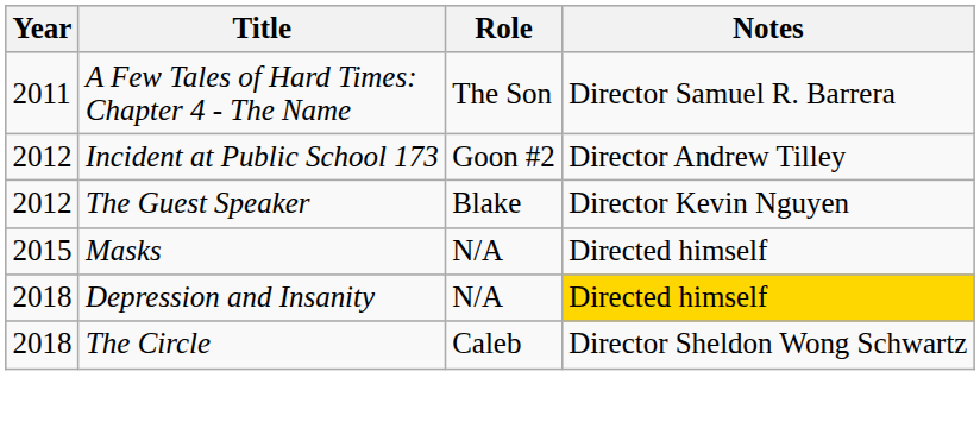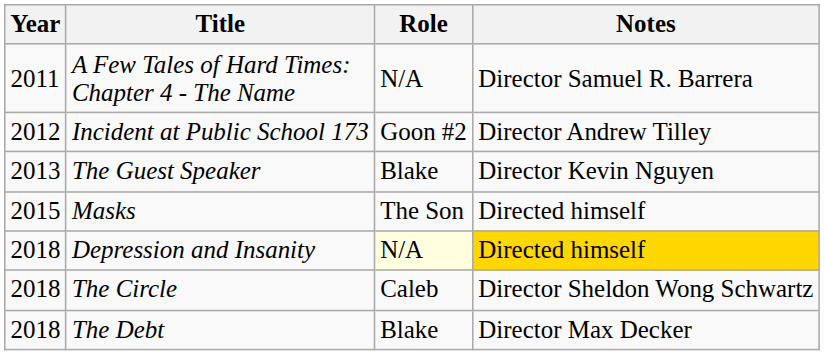 <table class="wikitable">
 <tr>
 <th>Year</th>
 <th>Title</th>
 <th>Role</th>
 <th>Notes</th>
 </tr>
 <tr>
 <td>2011</td>
 <td><em>A Few Tales of Hard Times:</em><br><em>Chapter 4 - The Name</em></td>
-<td>The Son</td>
+<td>N/A</td>
 <td>Director Samuel R. Barrera</td>
 </tr>
 <tr>
 <td>2012</td>
 <td><em>Incident at Public School 173</em></td>
 <td>Goon #2</td>
 <td>Director Andrew Tilley</td>
 </tr>
 <tr>
-<td>2012</td>
+<td>2013</td>
 <td><em>The Guest Speaker</em></td>
 <td>Blake</td>
 <td>Director Kevin Nguyen</td>
 </tr>
 <tr>
 <td>2015</td>
 <td><em>Masks</em></td>
-<td>N/A</td>
+<td>The Son</td>
 <td>Directed himself</td>
 </tr>
 <tr>
 <td>2018</td>
 <td><em>Depression and Insanity</em></td>
-<td>N/A</td>
+<td style="background: lightyellow;">N/A</td>
 <td style="background: gold;">Directed himself</td>
 </tr>
 <tr>
 <td>2018</td>
 <td><em>The Circle</em></td>
 <td>Caleb</td>
 <td>Director Sheldon Wong Schwartz</td>
 </tr>
+<tr>
+<td>2018</td>
+<td><em>The Debt</em></td>
+<td>Blake</td>
+<td>Director Max Decker</td>
+</tr>
 </table>
